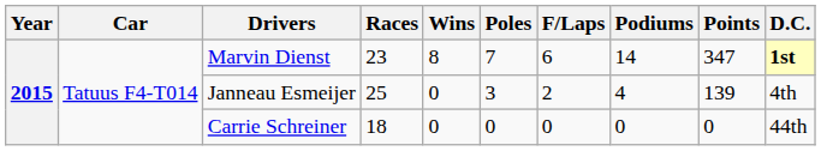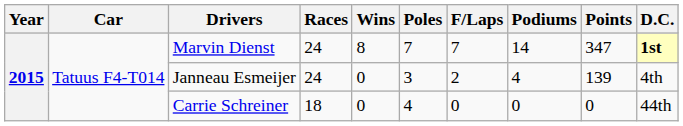 <table class="wikitable" style="font-size:85%">
 <tr valign="top">
 <th>Year</th>
 <th>Car</th>
 <th>Drivers</th>
 <th>Races</th>
 <th>Wins</th>
 <th>Poles</th>
 <th>F/Laps</th>
 <th>Podiums</th>
 <th>Points</th>
 <th>D.C.</th>
 </tr>
 <tr>
 <th rowspan="3"><a href='#'>2015</a></th>
 <td rowspan="3"><a href='#'>Tatuus F4-T014</a></td>
 <td> <a href='#'>Marvin Dienst</a></td>
-<td>23</td>
+<td>24</td>
 <td>8</td>
 <td>7</td>
-<td>6</td>
+<td>7</td>
 <td>14</td>
 <td>347</td>
 <td style="background:#FFFFBF;"><strong>1st</strong></td>
 </tr>
 <tr>
 <td> Janneau Esmeijer</td>
-<td>25</td>
+<td>24</td>
 <td>0</td>
 <td>3</td>
 <td>2</td>
 <td>4</td>
 <td>139</td>
 <td>4th</td>
 </tr>
 <tr>
 <td> <a href='#'>Carrie Schreiner</a></td>
 <td>18</td>
 <td>0</td>
-<td>0</td>
+<td>4</td>
 <td>0</td>
 <td>0</td>
 <td>0</td>
 <td>44th</td>
 </tr>
 </table>
